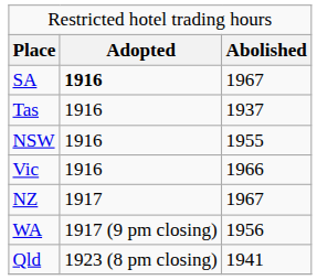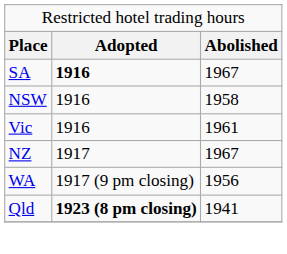 <table align=right class="wikitable" style="margin-left:0.25em;">
 <tr>
 <td colspan="3" align=center>Restricted hotel trading hours</td>
 </tr>
 <tr>
 <th>Place</th>
 <th>Adopted</th>
 <th>Abolished</th>
 </tr>
 <tr>
 <td><a href='#'>SA</a></td>
 <td><strong>1916</strong></td>
 <td>1967</td>
 </tr>
 <tr>
-<td><a href='#'>Tas</a></td>
-<td>1916</td>
-<td>1937</td>
-</tr>
-<tr>
 <td><a href='#'>NSW</a></td>
 <td>1916</td>
-<td>1955</td>
+<td>1958</td>
 </tr>
 <tr>
 <td><a href='#'>Vic</a></td>
 <td>1916</td>
-<td>1966</td>
+<td>1961</td>
 </tr>
 <tr>
 <td><a href='#'>NZ</a></td>
 <td>1917</td>
 <td>1967</td>
 </tr>
 <tr>
 <td><a href='#'>WA</a></td>
 <td>1917 (9 pm closing)</td>
 <td>1956</td>
 </tr>
 <tr>
 <td><a href='#'>Qld</a></td>
-<td>1923 (8 pm closing)</td>
+<td><strong>1923 (8 pm closing)</strong></td>
 <td>1941</td>
 </tr>
 <tr>
 </tr>
 </table>
